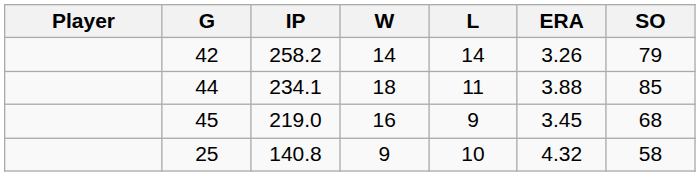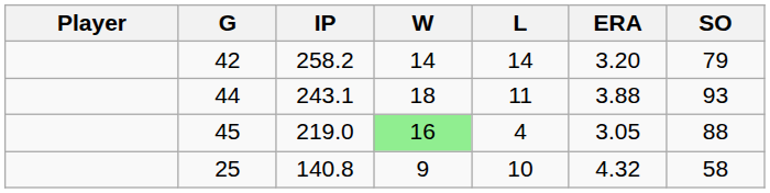 <table class="wikitable sortable">
 <tr>
 <th bgcolor="#DDDDFF" width="16%">Player</th>
 <th bgcolor="#DDDDFF" width="9%">G</th>
 <th bgcolor="#DDDDFF" width="9%">IP</th>
 <th bgcolor="#DDDDFF" width="9%">W</th>
 <th bgcolor="#DDDDFF" width="9%">L</th>
 <th bgcolor="#DDDDFF" width="9%">ERA</th>
 <th bgcolor="#DDDDFF" width="9%">SO</th>
 </tr>
 <tr align="center">
 <td></td>
 <td>42</td>
 <td>258.2</td>
 <td>14</td>
 <td>14</td>
-<td>3.26</td>
+<td>3.20</td>
 <td>79</td>
 </tr>
 <tr align="center">
 <td></td>
 <td>44</td>
-<td>234.1</td>
+<td>243.1</td>
 <td>18</td>
 <td>11</td>
 <td>3.88</td>
-<td>85</td>
+<td>93</td>
 </tr>
 <tr align="center">
 <td></td>
 <td>45</td>
 <td>219.0</td>
-<td>16</td>
-<td>9</td>
-<td>3.45</td>
-<td>68</td>
+<td style="background: lightgreen;">16</td>
+<td>4</td>
+<td>3.05</td>
+<td>88</td>
 </tr>
 <tr align="center">
 <td></td>
 <td>25</td>
 <td>140.8</td>
 <td>9</td>
 <td>10</td>
 <td>4.32</td>
 <td>58</td>
 </tr>
 </table>
